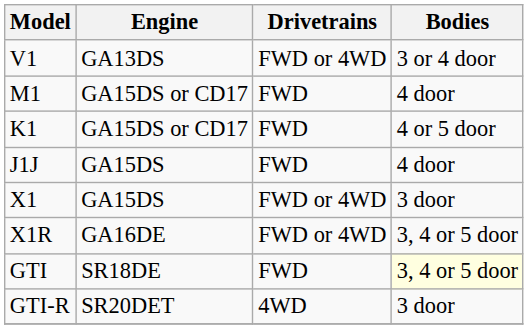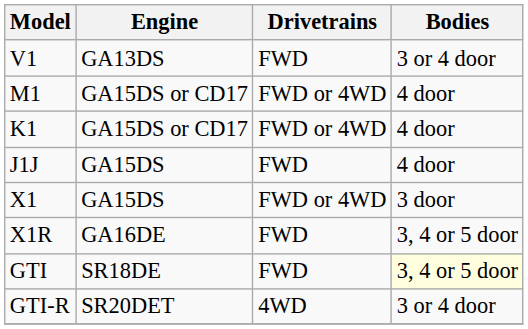 <table class="wikitable">
 <tr>
 <th>Model</th>
 <th>Engine</th>
 <th>Drivetrains</th>
 <th>Bodies</th>
 </tr>
 <tr>
 <td>V1</td>
 <td>GA13DS</td>
-<td>FWD or 4WD</td>
+<td>FWD</td>
 <td>3 or 4 door</td>
 </tr>
 <tr>
 <td>M1</td>
 <td>GA15DS or CD17</td>
-<td>FWD</td>
+<td>FWD or 4WD</td>
 <td>4 door</td>
 </tr>
 <tr>
 <td>K1</td>
 <td>GA15DS or CD17</td>
-<td>FWD</td>
-<td>4 or 5 door</td>
+<td>FWD or 4WD</td>
+<td>4 door</td>
 </tr>
 <tr>
 <td>J1J</td>
 <td>GA15DS</td>
 <td>FWD</td>
 <td>4 door</td>
 </tr>
 <tr>
 <td>X1</td>
 <td>GA15DS</td>
 <td>FWD or 4WD</td>
 <td>3 door</td>
 </tr>
 <tr>
 <td>X1R</td>
 <td>GA16DE</td>
-<td>FWD or 4WD</td>
+<td>FWD</td>
 <td>3, 4 or 5 door</td>
 </tr>
 <tr>
 <td>GTI</td>
 <td>SR18DE</td>
 <td>FWD</td>
 <td style="background: lightyellow;">3, 4 or 5 door</td>
 </tr>
 <tr>
 <td>GTI-R</td>
 <td>SR20DET</td>
 <td>4WD</td>
-<td>3 door</td>
+<td>3 or 4 door</td>
 </tr>
 <tr>
 </tr>
 </table>
